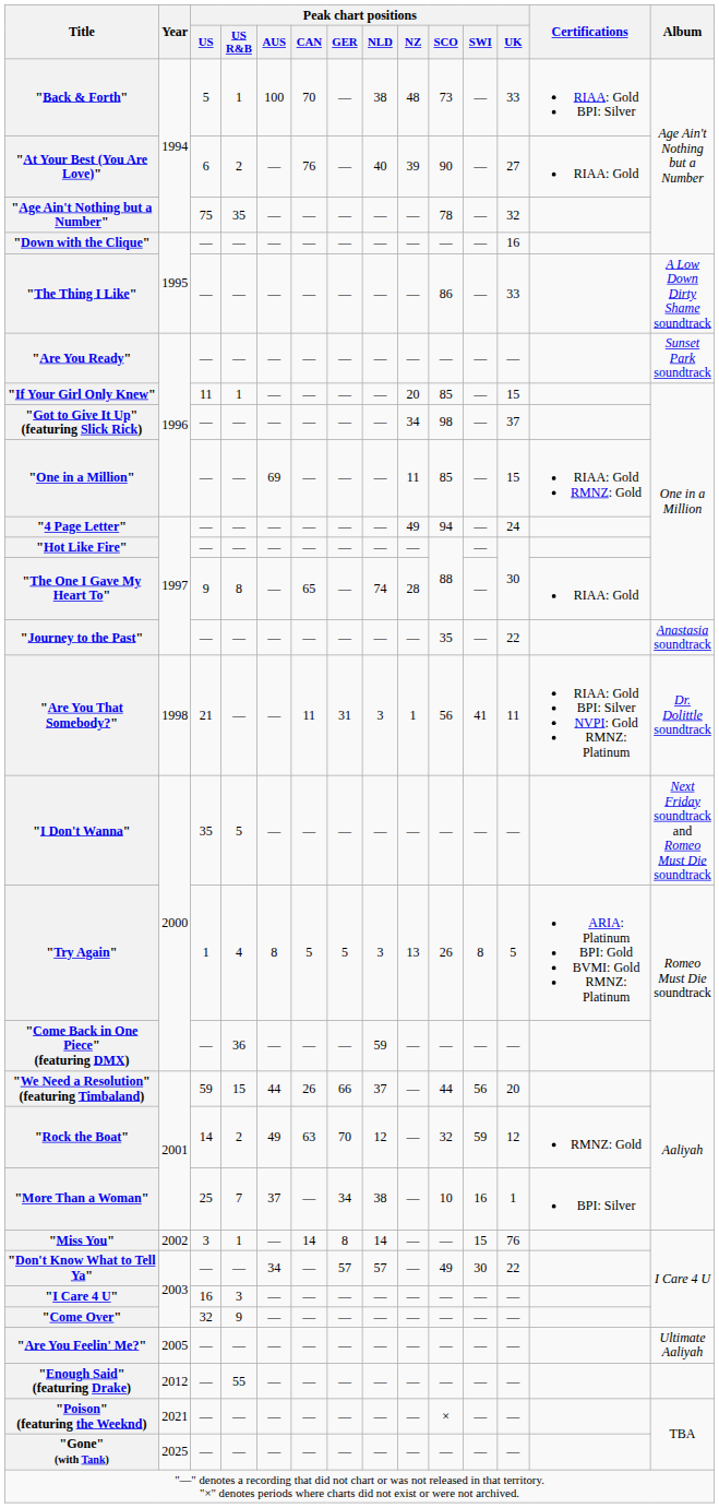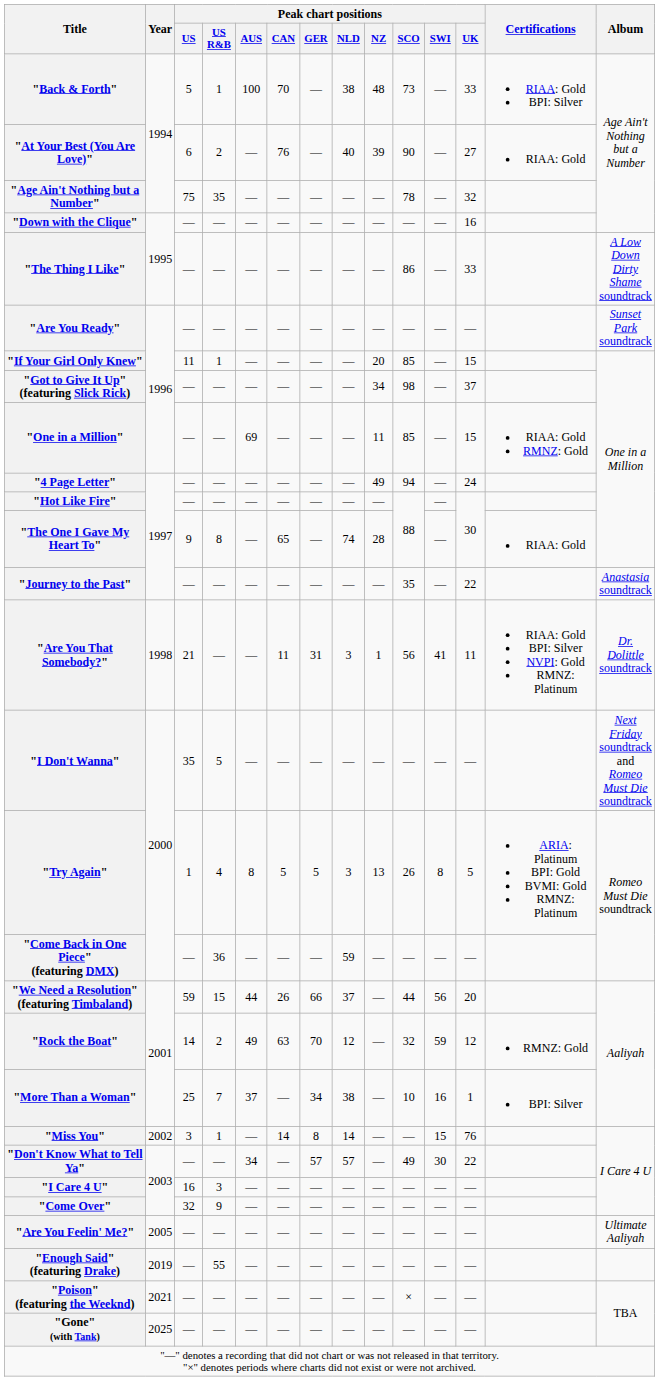 <table class="wikitable plainrowheaders" style="text-align:center;">
 <tr>
 <th scope="col" rowspan="2" style="width:18em;">Title</th>
 <th scope="col" rowspan="2">Year</th>
 <th scope="col" colspan="10">Peak chart positions</th>
 <th scope="col" rowspan="2" style="width:12em;"><a href='#'>Certifications</a></th>
 <th scope="col" rowspan="2">Album</th>
 </tr>
 <tr>
 <th scope="col" style="width:3em;font-size:90%;"><a href='#'>US</a><br></th>
 <th scope="col" style="width:3em;font-size:90%;"><a href='#'>US<br>R&B</a><br></th>
 <th scope="col" style="width:3em;font-size:90%;"><a href='#'>AUS</a><br></th>
 <th scope="col" style="width:3em;font-size:90%;"><a href='#'>CAN</a><br></th>
 <th scope="col" style="width:3em;font-size:90%;"><a href='#'>GER</a><br></th>
 <th scope="col" style="width:3em;font-size:90%;"><a href='#'>NLD</a><br></th>
 <th scope="col" style="width:3em;font-size:90%;"><a href='#'>NZ</a><br></th>
 <th scope="col" style="width:3em;font-size:90%;"><a href='#'>SCO</a><br></th>
 <th scope="col" style="width:3em;font-size:90%;"><a href='#'>SWI</a><br></th>
 <th scope="col" style="width:3em;font-size:90%;"><a href='#'>UK</a><br></th>
 </tr>
 <tr>
 <th scope="row">"<a href='#'>Back & Forth</a>"</th>
 <td rowspan="3">1994</td>
 <td>5</td>
 <td>1</td>
 <td>100</td>
 <td>70</td>
 <td>—</td>
 <td>38</td>
 <td>48</td>
 <td>73</td>
 <td>—</td>
 <td>33</td>
 <td><br><ul><li><a href='#'>RIAA</a>: Gold</li><li>BPI: Silver</li></ul></td>
 <td rowspan="4"><em>Age Ain't Nothing but a Number</em></td>
 </tr>
 <tr>
 <th scope="row">"<a href='#'>At Your Best (You Are Love)</a>"</th>
 <td>6</td>
 <td>2</td>
 <td>—</td>
 <td>76</td>
 <td>—</td>
 <td>40</td>
 <td>39</td>
 <td>90</td>
 <td>—</td>
 <td>27</td>
 <td><br><ul><li>RIAA: Gold</li></ul></td>
 </tr>
 <tr>
 <th scope="row">"<a href='#'>Age Ain't Nothing but a Number</a>"</th>
 <td>75</td>
 <td>35</td>
 <td>—</td>
 <td>—</td>
 <td>—</td>
 <td>—</td>
 <td>—</td>
 <td>78</td>
 <td>—</td>
 <td>32</td>
 <td></td>
 </tr>
 <tr>
 <th scope="row">"<a href='#'>Down with the Clique</a>"</th>
 <td rowspan="2">1995</td>
 <td>—</td>
 <td>—</td>
 <td>—</td>
 <td>—</td>
 <td>—</td>
 <td>—</td>
 <td>—</td>
 <td>—</td>
 <td>—</td>
 <td>16</td>
 <td></td>
 </tr>
 <tr>
 <th scope="row">"<a href='#'>The Thing I Like</a>"</th>
 <td>—</td>
 <td>—</td>
 <td>—</td>
 <td>—</td>
 <td>—</td>
 <td>—</td>
 <td>—</td>
 <td>86</td>
 <td>—</td>
 <td>33</td>
 <td></td>
 <td><a href='#'><em>A Low Down Dirty Shame</em> soundtrack</a></td>
 </tr>
 <tr>
 <th scope="row">"<a href='#'>Are You Ready</a>"</th>
 <td rowspan="4">1996</td>
 <td>—</td>
 <td>—</td>
 <td>—</td>
 <td>—</td>
 <td>—</td>
 <td>—</td>
 <td>—</td>
 <td>—</td>
 <td>—</td>
 <td>—</td>
 <td></td>
 <td><a href='#'><em>Sunset Park</em> soundtrack</a></td>
 </tr>
 <tr>
 <th scope="row">"<a href='#'>If Your Girl Only Knew</a>"</th>
 <td>11</td>
 <td>1</td>
 <td>—</td>
 <td>—</td>
 <td>—</td>
 <td>—</td>
 <td>20</td>
 <td>85</td>
 <td>—</td>
 <td>15</td>
 <td></td>
 <td rowspan="6"><em>One in a Million</em></td>
 </tr>
 <tr>
 <th scope="row">"<a href='#'>Got to Give It Up</a>"<br><span>(featuring <a href='#'>Slick Rick</a>)</span></th>
 <td>—</td>
 <td>—</td>
 <td>—</td>
 <td>—</td>
 <td>—</td>
 <td>—</td>
 <td>34</td>
 <td>98</td>
 <td>—</td>
 <td>37</td>
 <td></td>
 </tr>
 <tr>
 <th scope="row">"<a href='#'>One in a Million</a>"</th>
 <td>—</td>
 <td>—</td>
 <td>69</td>
 <td>—</td>
 <td>—</td>
 <td>—</td>
 <td>11</td>
 <td>85</td>
 <td>—</td>
 <td>15</td>
 <td><br><ul><li>RIAA: Gold</li><li><a href='#'>RMNZ</a>: Gold</li></ul></td>
 </tr>
 <tr>
 <th scope="row">"<a href='#'>4 Page Letter</a>"</th>
 <td rowspan="4">1997</td>
 <td>—</td>
 <td>—</td>
 <td>—</td>
 <td>—</td>
 <td>—</td>
 <td>—</td>
 <td>49</td>
 <td>94</td>
 <td>—</td>
 <td>24</td>
 <td></td>
 </tr>
 <tr>
 <th scope="row">"<a href='#'>Hot Like Fire</a>"</th>
 <td>—</td>
 <td>—</td>
 <td>—</td>
 <td>—</td>
 <td>—</td>
 <td>—</td>
 <td>—</td>
 <td rowspan="2">88</td>
 <td>—</td>
 <td rowspan="2">30</td>
 <td></td>
 </tr>
 <tr>
 <th scope="row">"<a href='#'>The One I Gave My Heart To</a>"</th>
 <td>9</td>
 <td>8</td>
 <td>—</td>
 <td>65</td>
 <td>—</td>
 <td>74</td>
 <td>28</td>
 <td>—</td>
 <td><br><ul><li>RIAA: Gold</li></ul></td>
 </tr>
 <tr>
 <th scope="row">"<a href='#'>Journey to the Past</a>"</th>
 <td>—</td>
 <td>—</td>
 <td>—</td>
 <td>—</td>
 <td>—</td>
 <td>—</td>
 <td>—</td>
 <td>35</td>
 <td>—</td>
 <td>22</td>
 <td></td>
 <td><a href='#'><em>Anastasia</em> soundtrack</a></td>
 </tr>
 <tr>
 <th scope="row">"<a href='#'>Are You That Somebody?</a>"</th>
 <td>1998</td>
 <td>21</td>
 <td>—</td>
 <td>—</td>
 <td>11</td>
 <td>31</td>
 <td>3</td>
 <td>1</td>
 <td>56</td>
 <td>41</td>
 <td>11</td>
 <td><br><ul><li>RIAA: Gold</li><li>BPI: Silver</li><li><a href='#'>NVPI</a>: Gold</li><li>RMNZ: Platinum</li></ul></td>
 <td><a href='#'><em>Dr. Dolittle</em> soundtrack</a></td>
 </tr>
 <tr>
 <th scope="row">"<a href='#'>I Don't Wanna</a>"</th>
 <td rowspan="3">2000</td>
 <td>35</td>
 <td>5</td>
 <td>—</td>
 <td>—</td>
 <td>—</td>
 <td>—</td>
 <td>—</td>
 <td>—</td>
 <td>—</td>
 <td>—</td>
 <td></td>
 <td><a href='#'><em>Next Friday</em> soundtrack</a> and <a href='#'><em>Romeo Must Die</em> soundtrack</a></td>
 </tr>
 <tr>
 <th scope="row">"<a href='#'>Try Again</a>"</th>
 <td>1</td>
 <td>4</td>
 <td>8</td>
 <td>5</td>
 <td>5</td>
 <td>3</td>
 <td>13</td>
 <td>26</td>
 <td>8</td>
 <td>5</td>
 <td><br><ul><li><a href='#'>ARIA</a>: Platinum</li><li>BPI: Gold</li><li>BVMI: Gold</li><li>RMNZ: Platinum</li></ul></td>
 <td rowspan="2"><em>Romeo Must Die</em> soundtrack</td>
 </tr>
 <tr>
 <th scope="row">"<a href='#'>Come Back in One Piece</a>"<br><span>(featuring <a href='#'>DMX</a>)</span></th>
 <td>—</td>
 <td>36</td>
 <td>—</td>
 <td>—</td>
 <td>—</td>
 <td>59</td>
 <td>—</td>
 <td>—</td>
 <td>—</td>
 <td>—</td>
 <td></td>
 </tr>
 <tr>
 <th scope="row">"<a href='#'>We Need a Resolution</a>"<br><span>(featuring <a href='#'>Timbaland</a>)</span></th>
 <td rowspan="3">2001</td>
 <td>59</td>
 <td>15</td>
 <td>44</td>
 <td>26</td>
 <td>66</td>
 <td>37</td>
 <td>—</td>
 <td>44</td>
 <td>56</td>
 <td>20</td>
 <td></td>
 <td rowspan="3"><em>Aaliyah</em></td>
 </tr>
 <tr>
 <th scope="row">"<a href='#'>Rock the Boat</a>"</th>
 <td>14</td>
 <td>2</td>
 <td>49</td>
 <td>63</td>
 <td>70</td>
 <td>12</td>
 <td>—</td>
 <td>32</td>
 <td>59</td>
 <td>12</td>
 <td><br><ul><li>RMNZ: Gold</li></ul></td>
 </tr>
 <tr>
 <th scope="row">"<a href='#'>More Than a Woman</a>"</th>
 <td>25</td>
 <td>7</td>
 <td>37</td>
 <td>—</td>
 <td>34</td>
 <td>38</td>
 <td>—</td>
 <td>10</td>
 <td>16</td>
 <td>1</td>
 <td><br><ul><li>BPI: Silver</li></ul></td>
 </tr>
 <tr>
 <th scope="row">"<a href='#'>Miss You</a>"</th>
 <td>2002</td>
 <td>3</td>
 <td>1</td>
 <td>—</td>
 <td>14</td>
 <td>8</td>
 <td>14</td>
 <td>—</td>
 <td>—</td>
 <td>15</td>
 <td>76</td>
 <td></td>
 <td rowspan="4"><em>I Care 4 U</em></td>
 </tr>
 <tr>
 <th scope="row">"<a href='#'>Don't Know What to Tell Ya</a>"</th>
 <td rowspan="3">2003</td>
 <td>—</td>
 <td>—</td>
 <td>34</td>
 <td>—</td>
 <td>57</td>
 <td>57</td>
 <td>—</td>
 <td>49</td>
 <td>30</td>
 <td>22</td>
 <td></td>
 </tr>
 <tr>
 <th scope="row">"<a href='#'>I Care 4 U</a>"</th>
 <td>16</td>
 <td>3</td>
 <td>—</td>
 <td>—</td>
 <td>—</td>
 <td>—</td>
 <td>—</td>
 <td>—</td>
 <td>—</td>
 <td>—</td>
 <td></td>
 </tr>
 <tr>
 <th scope="row">"<a href='#'>Come Over</a>"</th>
 <td>32</td>
 <td>9</td>
 <td>—</td>
 <td>—</td>
 <td>—</td>
 <td>—</td>
 <td>—</td>
 <td>—</td>
 <td>—</td>
 <td>—</td>
 <td></td>
 </tr>
 <tr>
 <th scope="row">"<a href='#'>Are You Feelin' Me?</a>"</th>
 <td>2005</td>
 <td>—</td>
 <td>—</td>
 <td>—</td>
 <td>—</td>
 <td>—</td>
 <td>—</td>
 <td>—</td>
 <td>—</td>
 <td>—</td>
 <td>—</td>
 <td></td>
 <td><em>Ultimate Aaliyah</em></td>
 </tr>
 <tr>
 <th scope="row">"<a href='#'>Enough Said</a>"<br><span>(featuring <a href='#'>Drake</a>)</span></th>
-<td>2012</td>
+<td>2019</td>
 <td>—</td>
 <td>55</td>
 <td>—</td>
 <td>—</td>
 <td>—</td>
 <td>—</td>
 <td>—</td>
 <td>—</td>
 <td>—</td>
 <td>—</td>
 <td></td>
 <td></td>
 </tr>
 <tr>
 <th scope="row">"<a href='#'>Poison</a>"<br><span>(featuring <a href='#'>the Weeknd</a>)</span></th>
 <td>2021</td>
 <td>—</td>
 <td>—</td>
 <td>—</td>
 <td>—</td>
 <td>—</td>
 <td>—</td>
 <td>—</td>
 <td>×</td>
 <td>—</td>
 <td>—</td>
 <td></td>
 <td rowspan="2">TBA</td>
 </tr>
 <tr>
 <th scope="row">"Gone"<br><small>(with <a href='#'>Tank</a>)<br></small></th>
 <td>2025</td>
 <td>—</td>
 <td>—</td>
 <td>—</td>
 <td>—</td>
 <td>—</td>
 <td>—</td>
 <td>—</td>
 <td>—</td>
 <td>—</td>
 <td>—</td>
 <td></td>
 </tr>
 <tr>
 <td colspan="14" style="font-size:90%">"—" denotes a recording that did not chart or was not released in that territory.<br>"×" denotes periods where charts did not exist or were not archived.</td>
 </tr>
 </table>
